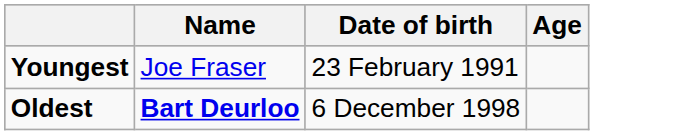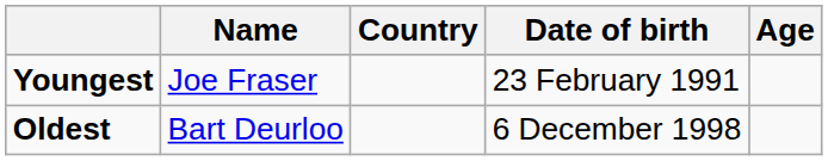 <table class="wikitable">
 <tr>
 <th></th>
 <th><strong>Name</strong></th>
+<th><strong>Country</strong></th>
 <th><strong>Date of birth</strong></th>
 <th><strong>Age</strong></th>
 </tr>
 <tr>
 <td><strong>Youngest</strong></td>
 <td><a href='#'>Joe Fraser</a></td>
+<td></td>
 <td>23 February 1991</td>
 <td></td>
 </tr>
 <tr>
 <td><strong>Oldest</strong></td>
-<td><strong><a href='#'>Bart Deurloo</a></strong></td>
+<td><a href='#'>Bart Deurloo</a></td>
+<td></td>
 <td>6 December 1998</td>
 <td></td>
 </tr>
 </table>
